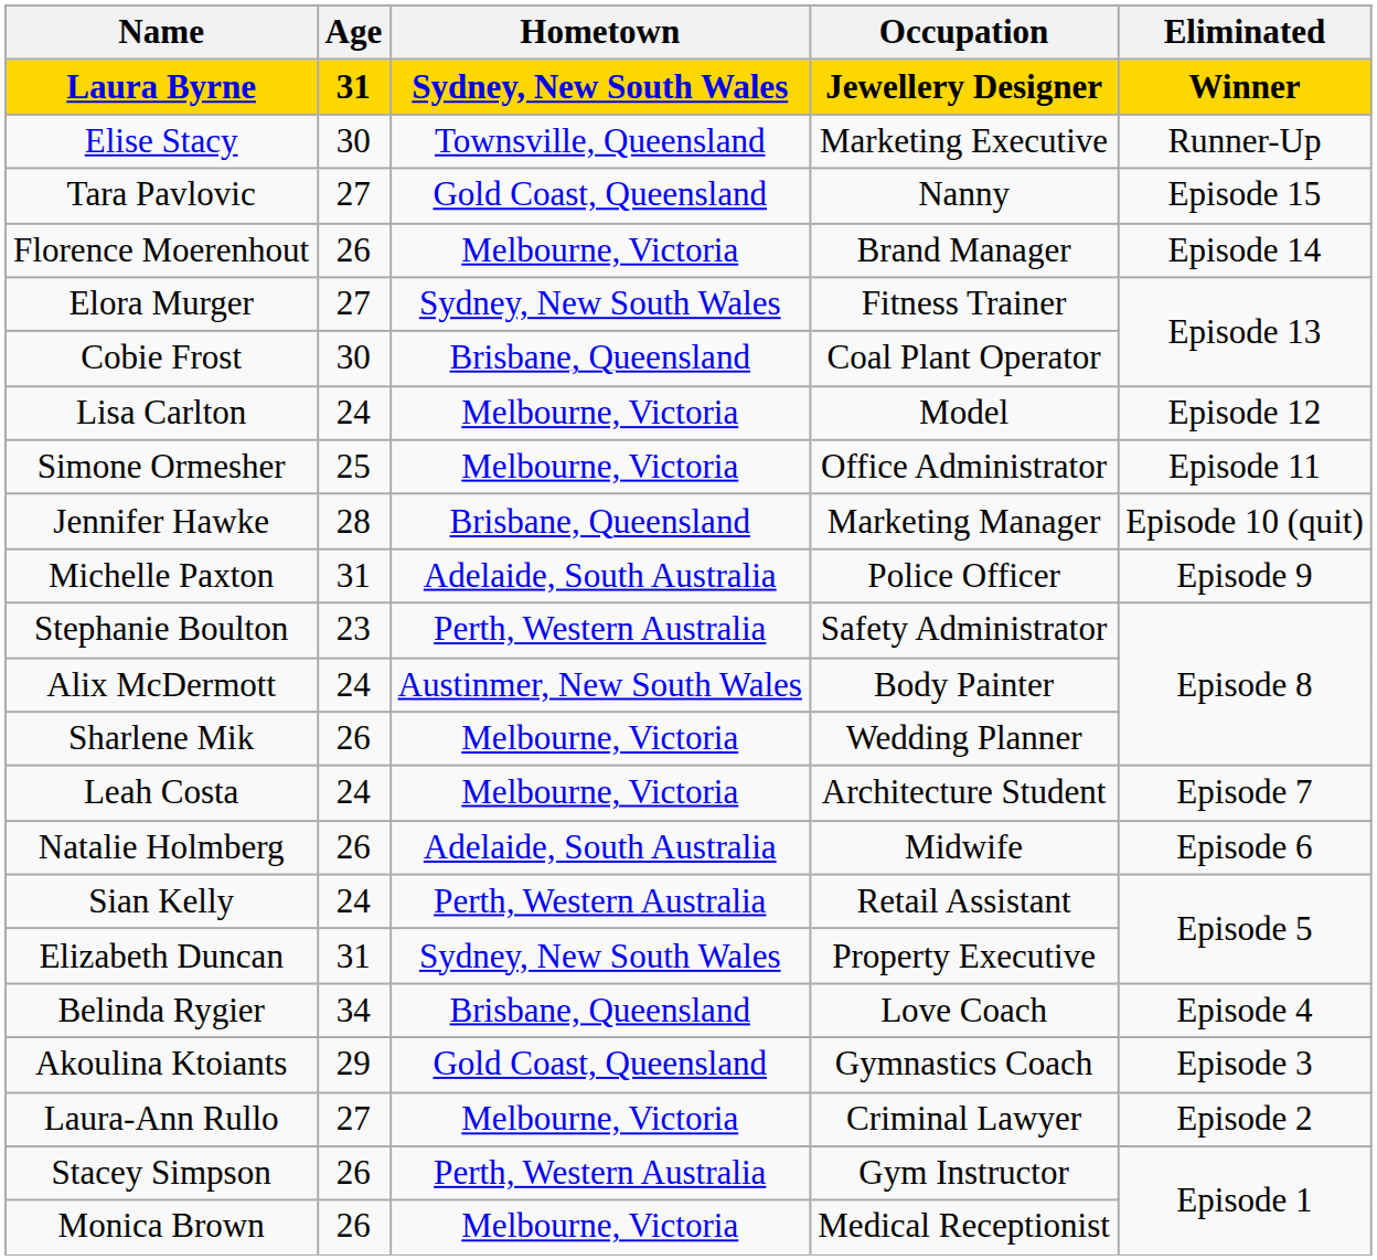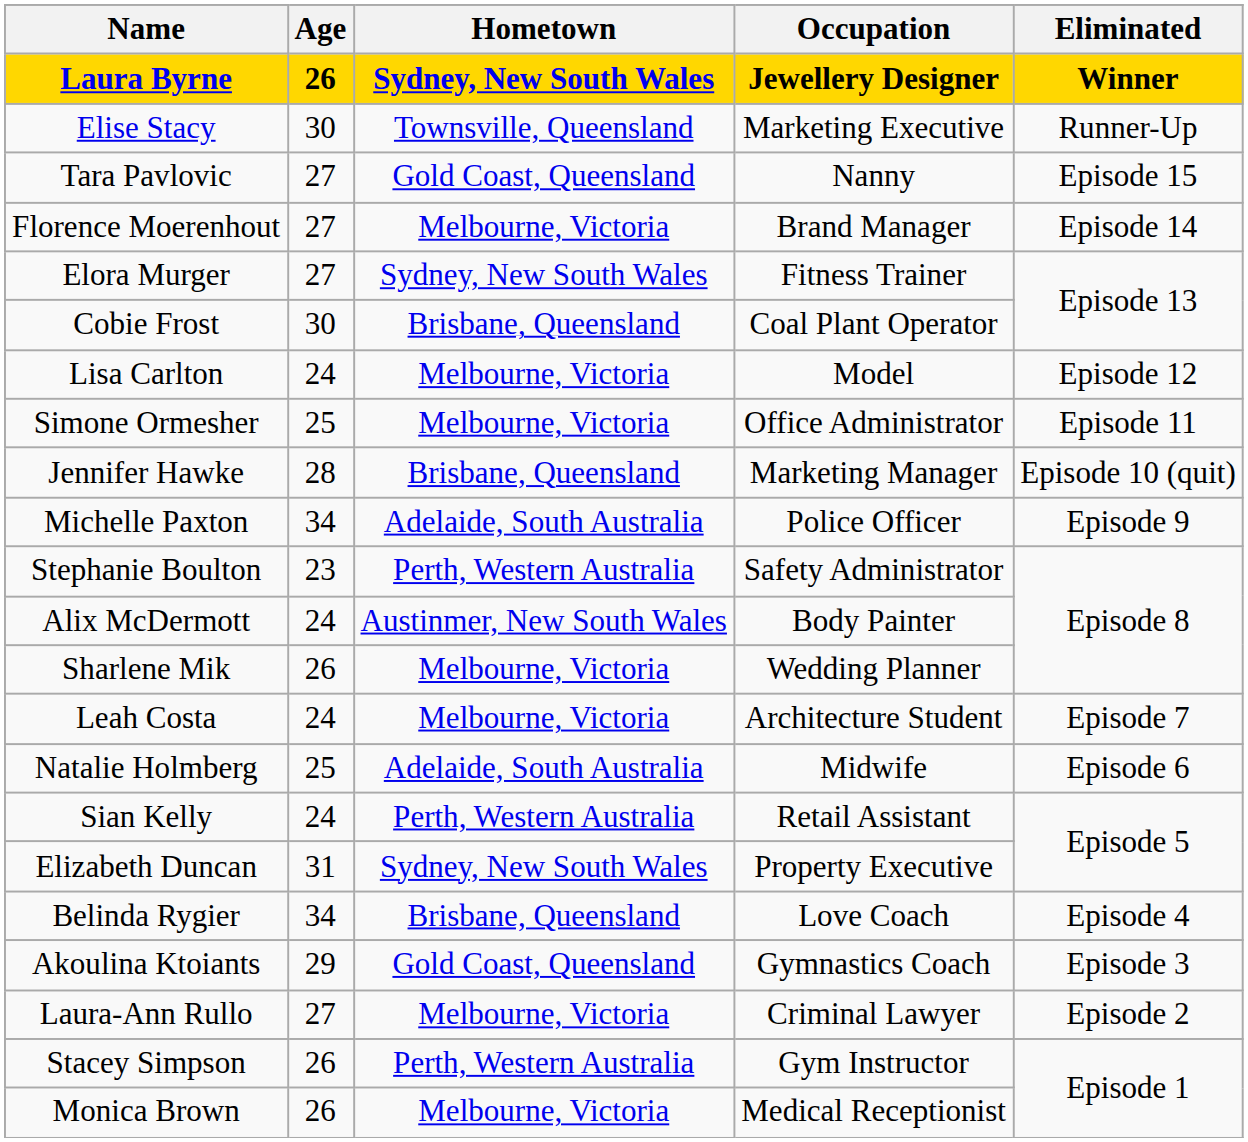 <table class="wikitable" style="text-align:center">
 <tr>
 <th>Name</th>
 <th>Age</th>
 <th>Hometown</th>
 <th>Occupation</th>
 <th>Eliminated</th>
 </tr>
 <tr bgcolor="Gold">
 <td><strong><a href='#'>Laura Byrne</a></strong></td>
-<td><strong>31</strong></td>
+<td><strong>26</strong></td>
 <td><strong><a href='#'>Sydney, New South Wales</a></strong></td>
 <td><strong>Jewellery Designer</strong></td>
 <td><strong>Winner</strong></td>
 </tr>
 <tr>
 <td><a href='#'>Elise Stacy</a></td>
 <td>30</td>
 <td><a href='#'>Townsville, Queensland</a></td>
 <td>Marketing Executive</td>
 <td>Runner-Up</td>
 </tr>
 <tr>
 <td>Tara Pavlovic</td>
 <td>27</td>
 <td><a href='#'>Gold Coast, Queensland</a></td>
 <td>Nanny</td>
 <td>Episode 15</td>
 </tr>
 <tr>
 <td>Florence Moerenhout</td>
-<td>26</td>
+<td>27</td>
 <td><a href='#'>Melbourne, Victoria</a></td>
 <td>Brand Manager</td>
 <td>Episode 14</td>
 </tr>
 <tr>
 <td>Elora Murger</td>
 <td>27</td>
 <td><a href='#'>Sydney, New South Wales</a></td>
 <td>Fitness Trainer</td>
 <td rowspan="2">Episode 13</td>
 </tr>
 <tr>
 <td>Cobie Frost</td>
 <td>30</td>
 <td><a href='#'>Brisbane, Queensland</a></td>
 <td>Coal Plant Operator</td>
 </tr>
 <tr>
 <td>Lisa Carlton</td>
 <td>24</td>
 <td><a href='#'>Melbourne, Victoria</a></td>
 <td>Model</td>
 <td>Episode 12</td>
 </tr>
 <tr>
 <td>Simone Ormesher</td>
 <td>25</td>
 <td><a href='#'>Melbourne, Victoria</a></td>
 <td>Office Administrator</td>
 <td>Episode 11</td>
 </tr>
 <tr>
 <td>Jennifer Hawke</td>
 <td>28</td>
 <td><a href='#'>Brisbane, Queensland</a></td>
 <td>Marketing Manager</td>
 <td>Episode 10 (quit)</td>
 </tr>
 <tr>
 <td>Michelle Paxton</td>
-<td>31</td>
+<td>34</td>
 <td><a href='#'>Adelaide, South Australia</a></td>
 <td>Police Officer</td>
 <td>Episode 9</td>
 </tr>
 <tr>
 <td>Stephanie Boulton</td>
 <td>23</td>
 <td><a href='#'>Perth, Western Australia</a></td>
 <td>Safety Administrator</td>
 <td rowspan="3">Episode 8</td>
 </tr>
 <tr>
 <td>Alix McDermott</td>
 <td>24</td>
 <td><a href='#'>Austinmer, New South Wales</a></td>
 <td>Body Painter</td>
 </tr>
 <tr>
 <td>Sharlene Mik</td>
 <td>26</td>
 <td><a href='#'>Melbourne, Victoria</a></td>
 <td>Wedding Planner</td>
 </tr>
 <tr>
 <td>Leah Costa</td>
 <td>24</td>
 <td><a href='#'>Melbourne, Victoria</a></td>
 <td>Architecture Student</td>
 <td>Episode 7</td>
 </tr>
 <tr>
 <td>Natalie Holmberg</td>
-<td>26</td>
+<td>25</td>
 <td><a href='#'>Adelaide, South Australia</a></td>
 <td>Midwife</td>
 <td>Episode 6</td>
 </tr>
 <tr>
 <td>Sian Kelly</td>
 <td>24</td>
 <td><a href='#'>Perth, Western Australia</a></td>
 <td>Retail Assistant</td>
 <td rowspan="2">Episode 5</td>
 </tr>
 <tr>
 <td>Elizabeth Duncan</td>
 <td>31</td>
 <td><a href='#'>Sydney, New South Wales</a></td>
 <td>Property Executive</td>
 </tr>
 <tr>
 <td>Belinda Rygier</td>
 <td>34</td>
 <td><a href='#'>Brisbane, Queensland</a></td>
 <td>Love Coach</td>
 <td>Episode 4</td>
 </tr>
 <tr>
 <td>Akoulina Ktoiants</td>
 <td>29</td>
 <td><a href='#'>Gold Coast, Queensland</a></td>
 <td>Gymnastics Coach</td>
 <td>Episode 3</td>
 </tr>
 <tr>
 <td>Laura-Ann Rullo</td>
 <td>27</td>
 <td><a href='#'>Melbourne, Victoria</a></td>
 <td>Criminal Lawyer</td>
 <td>Episode 2</td>
 </tr>
 <tr>
 <td>Stacey Simpson</td>
 <td>26</td>
 <td><a href='#'>Perth, Western Australia</a></td>
 <td>Gym Instructor</td>
 <td rowspan="2">Episode 1</td>
 </tr>
 <tr>
 <td>Monica Brown</td>
 <td>26</td>
 <td><a href='#'>Melbourne, Victoria</a></td>
 <td>Medical Receptionist</td>
 </tr>
 </table>
